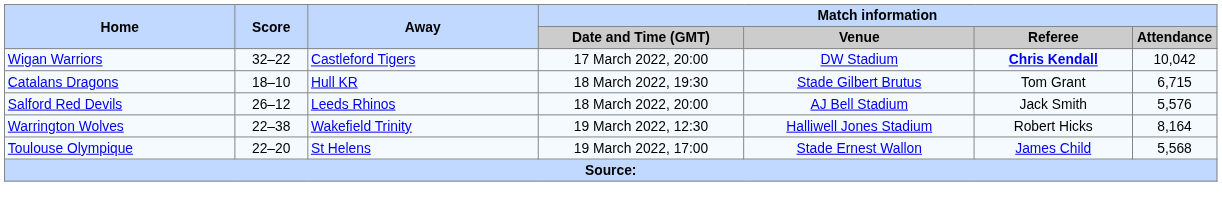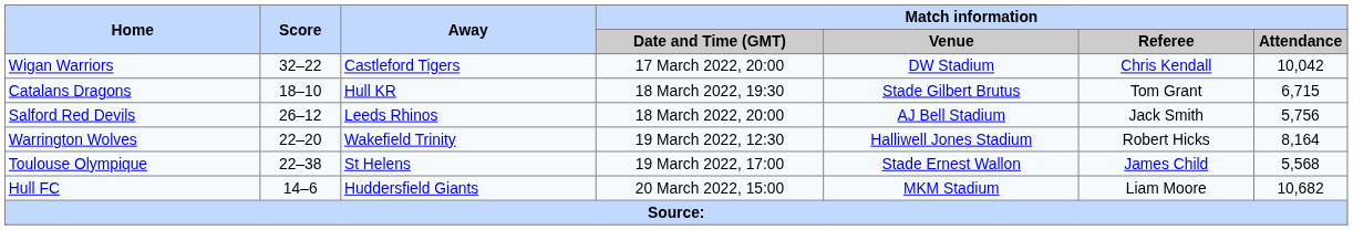 <table border=1 style="border-collapse:collapse; font-size:90%; text-align:center;" cellpadding=3 cellspacing=0 width=100%>
 <tr style="background:#C1D8ff;">
 <th scope="col" rowspan=2 width=19%>Home</th>
 <th scope="col" rowspan=2 width=6%>Score</th>
 <th scope="col" rowspan=2 width=19%>Away</th>
 <th colspan=4>Match information</th>
 </tr>
 <tr style="background:#CCCCCC;">
 <th scope="col" width=17%>Date and Time (GMT)</th>
 <th scope="col" width=19%>Venue</th>
 <th scope="col" width=13%>Referee</th>
 <th scope="col" width=7%>Attendance</th>
 </tr>
 <tr style="background:#F5FAFF;">
 <td style="text-align:left;"> <a href='#'>Wigan Warriors</a></td>
 <td>32–22</td>
 <td style="text-align:left;"> <a href='#'>Castleford Tigers</a></td>
 <td>17 March 2022, 20:00</td>
 <td><a href='#'>DW Stadium</a></td>
-<td><strong><a href='#'>Chris Kendall</a></strong></td>
+<td><a href='#'>Chris Kendall</a></td>
 <td>10,042</td>
 </tr>
 <tr style="background:#F5FAFF;">
 <td style="text-align:left;"> <a href='#'>Catalans Dragons</a></td>
 <td>18–10</td>
 <td style="text-align:left;"> <a href='#'>Hull KR</a></td>
 <td>18 March 2022, 19:30</td>
 <td><a href='#'>Stade Gilbert Brutus</a></td>
 <td>Tom Grant</td>
 <td>6,715</td>
 </tr>
 <tr style="background:#F5FAFF;">
 <td style="text-align:left;"> <a href='#'>Salford Red Devils</a></td>
 <td>26–12</td>
 <td style="text-align:left;"> <a href='#'>Leeds Rhinos</a></td>
 <td>18 March 2022, 20:00</td>
 <td><a href='#'>AJ Bell Stadium</a></td>
 <td>Jack Smith</td>
-<td>5,576</td>
+<td>5,756</td>
 </tr>
 <tr style="background:#F5FAFF;">
 <td style="text-align:left;"> <a href='#'>Warrington Wolves</a></td>
-<td>22–38</td>
+<td>22–20</td>
 <td style="text-align:left;"> <a href='#'>Wakefield Trinity</a></td>
 <td>19 March 2022, 12:30</td>
 <td><a href='#'>Halliwell Jones Stadium</a></td>
 <td>Robert Hicks</td>
 <td>8,164</td>
 </tr>
 <tr style="background:#F5FAFF;">
 <td style="text-align:left;"> <a href='#'>Toulouse Olympique</a></td>
-<td>22–20</td>
+<td>22–38</td>
 <td style="text-align:left;"> <a href='#'>St Helens</a></td>
 <td>19 March 2022, 17:00</td>
 <td><a href='#'>Stade Ernest Wallon</a></td>
 <td><a href='#'>James Child</a></td>
 <td>5,568</td>
 </tr>
+<tr style="background:#F5FAFF;">
+<td style="text-align:left;"> <a href='#'>Hull FC</a></td>
+<td>14–6</td>
+<td style="text-align:left;"> <a href='#'>Huddersfield Giants</a></td>
+<td>20 March 2022, 15:00</td>
+<td><a href='#'>MKM Stadium</a></td>
+<td>Liam Moore</td>
+<td>10,682</td>
+</tr>
 <tr style="background:#c1d8ff;">
 <th colspan=7>Source:</th>
 </tr>
 </table>
